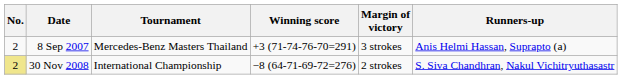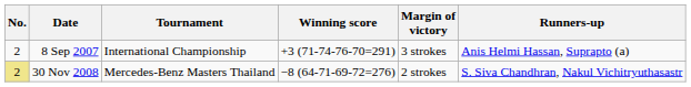 <table class="wikitable" style="font-size:95%;">
 <tr>
 <th>No.</th>
 <th>Date</th>
 <th>Tournament</th>
 <th>Winning score</th>
 <th>Margin of<br>victory</th>
 <th>Runners-up</th>
 </tr>
 <tr>
 <td align=center>2</td>
 <td align=right>8 Sep <a href='#'>2007</a></td>
-<td>Mercedes-Benz Masters Thailand</td>
+<td>International Championship</td>
 <td>+3 (71-74-76-70=291)</td>
 <td>3 strokes</td>
 <td> <a href='#'>Anis Helmi Hassan</a>,  <a href='#'>Suprapto</a> (a)</td>
 </tr>
 <tr>
 <td align=center style="background: khaki;">2</td>
 <td align=right>30 Nov <a href='#'>2008</a></td>
-<td>International Championship</td>
+<td>Mercedes-Benz Masters Thailand</td>
 <td>−8 (64-71-69-72=276)</td>
 <td>2 strokes</td>
 <td> <a href='#'>S. Siva Chandhran</a>,  <a href='#'>Nakul Vichitryuthasastr</a></td>
 </tr>
 </table>
